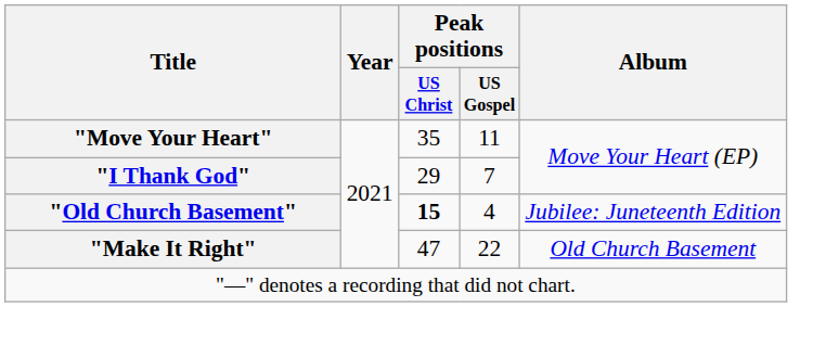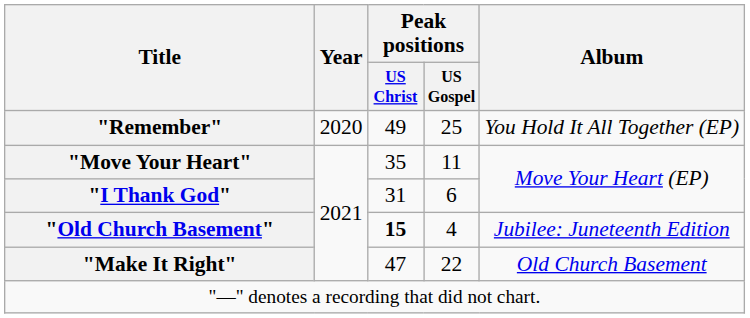 <table class="wikitable plainrowheaders" style="text-align:center;">
 <tr>
 <th rowspan="2" style="width:14em;">Title</th>
 <th rowspan="2">Year</th>
 <th colspan="2">Peak<br>positions</th>
 <th rowspan="2">Album</th>
 </tr>
 <tr style="font-size:smaller;">
 <th scope="col" style="width:3em;font-size:90%;"><a href='#'>US<br>Christ</a></th>
 <th scope="col" style="width:3em;font-size:90%;">US<br>Gospel</th>
 </tr>
 <tr>
+<th scope="row">"Remember"<br></th>
+<td>2020</td>
+<td>49<br></td>
+<td>25<br></td>
+<td><em>You Hold It All Together (EP)</em></td>
+</tr>
+<tr>
 <th scope="row">"Move Your Heart"<br></th>
 <td rowspan="4">2021</td>
 <td>35<br></td>
 <td>11<br></td>
 <td rowspan="2"><em><a href='#'>Move Your Heart</a> (EP)</em></td>
 </tr>
 <tr>
 <th scope="row">"<a href='#'>I Thank God</a>"<br></th>
-<td>29<br></td>
-<td>7<br></td>
+<td>31<br></td>
+<td>6<br></td>
 </tr>
 <tr>
 <th scope="row">"<a href='#'>Old Church Basement</a>"<br></th>
 <td><strong>15<br></strong></td>
 <td>4<br></td>
 <td><em><a href='#'>Jubilee: Juneteenth Edition</a></em></td>
 </tr>
 <tr>
 <th scope="row">"Make It Right"<br></th>
 <td>47<br></td>
 <td>22<br></td>
 <td><em><a href='#'>Old Church Basement</a></em></td>
 </tr>
 <tr>
 <td colspan="5" style="font-size:90%">"—" denotes a recording that did not chart.</td>
 </tr>
 </table>
